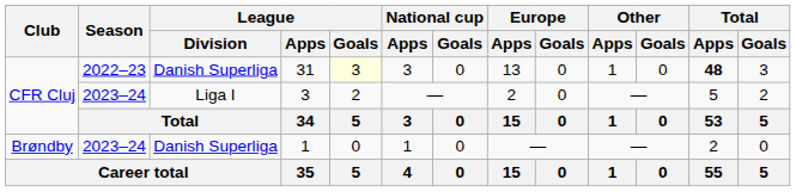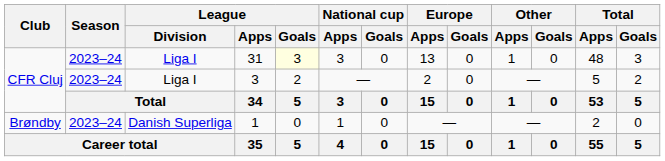 <table class="wikitable" style="text-align:center">
 <tr>
 <th rowspan="2">Club</th>
 <th rowspan="2">Season</th>
 <th colspan="3">League</th>
 <th colspan="2">National cup</th>
 <th colspan="2">Europe</th>
 <th colspan="2">Other</th>
 <th colspan="2">Total</th>
 </tr>
 <tr>
 <th>Division</th>
 <th>Apps</th>
 <th>Goals</th>
 <th>Apps</th>
 <th>Goals</th>
 <th>Apps</th>
 <th>Goals</th>
 <th>Apps</th>
 <th>Goals</th>
 <th>Apps</th>
 <th>Goals</th>
 </tr>
 <tr>
 <td rowspan="3"><a href='#'>CFR Cluj</a></td>
-<td><a href='#'>2022–23</a></td>
-<td><a href='#'>Danish Superliga</a></td>
+<td><a href='#'>2023–24</a></td>
+<td><a href='#'>Liga I</a></td>
 <td>31</td>
 <td style="background: lightyellow;">3</td>
 <td>3</td>
 <td>0</td>
 <td>13</td>
 <td>0</td>
 <td>1</td>
 <td>0</td>
-<td><strong>48</strong></td>
+<td>48</td>
 <td>3</td>
 </tr>
 <tr>
 <td><a href='#'>2023–24</a></td>
 <td>Liga I</td>
 <td>3</td>
 <td>2</td>
 <td colspan="2">—</td>
 <td>2</td>
 <td>0</td>
 <td colspan="2">—</td>
 <td>5</td>
 <td>2</td>
 </tr>
 <tr>
 <th colspan="2">Total</th>
 <th>34</th>
 <th>5</th>
 <th>3</th>
 <th>0</th>
 <th>15</th>
 <th>0</th>
 <th>1</th>
 <th>0</th>
 <th>53</th>
 <th>5</th>
 </tr>
 <tr>
 <td rowspan="1"><a href='#'>Brøndby</a></td>
 <td><a href='#'>2023–24</a></td>
 <td><a href='#'>Danish Superliga</a></td>
 <td>1</td>
 <td>0</td>
 <td>1</td>
 <td>0</td>
 <td colspan="2">—</td>
 <td colspan="2">—</td>
 <td>2</td>
 <td>0</td>
 </tr>
 <tr>
 <th colspan="3">Career total</th>
 <th>35</th>
 <th>5</th>
 <th>4</th>
 <th>0</th>
 <th>15</th>
 <th>0</th>
 <th>1</th>
 <th>0</th>
 <th>55</th>
 <th>5</th>
 </tr>
 </table>
